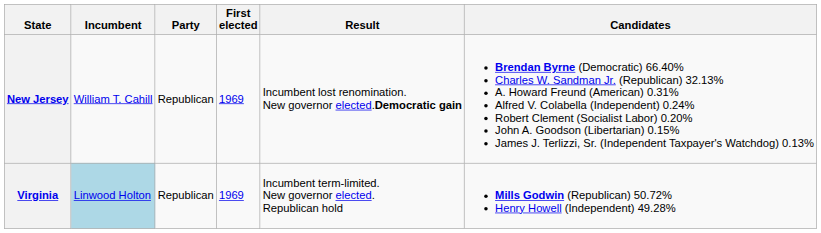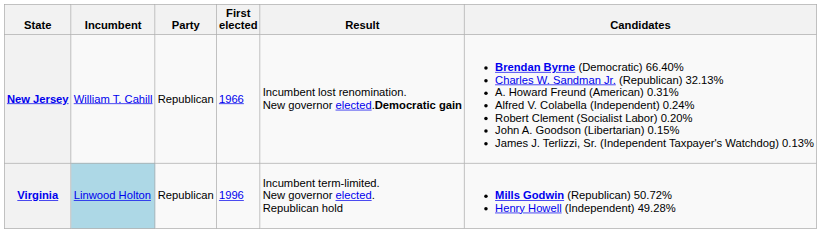 <table class="wikitable sortable">
 <tr valign=bottom>
 <th>State</th>
 <th>Incumbent</th>
 <th>Party</th>
 <th>First<br>elected</th>
 <th>Result</th>
 <th>Candidates</th>
 </tr>
 <tr>
 <th><strong><a href='#'>New Jersey</a></strong></th>
 <td><a href='#'>William T. Cahill</a></td>
 <td>Republican</td>
-<td><a href='#'>1969</a></td>
+<td><a href='#'>1966</a></td>
 <td>Incumbent lost renomination.<br>New governor <a href='#'>elected</a>.<strong>Democratic gain</strong></td>
 <td nowrap><br><ul><li> <strong><a href='#'>Brendan Byrne</a></strong> (Democratic) 66.40%</li><li><a href='#'>Charles W. Sandman Jr.</a> (Republican) 32.13%</li><li>A. Howard Freund (American) 0.31%</li><li>Alfred V. Colabella (Independent) 0.24%</li><li>Robert Clement (Socialist Labor) 0.20%</li><li>John A. Goodson (Libertarian) 0.15%</li><li>James J. Terlizzi, Sr. (Independent Taxpayer's Watchdog) 0.13%</li></ul></td>
 </tr>
 <tr>
 <th><strong><a href='#'>Virginia</a></strong></th>
 <td style="background: lightblue;"><a href='#'>Linwood Holton</a></td>
 <td>Republican</td>
-<td><a href='#'>1969</a></td>
+<td><a href='#'>1996</a></td>
 <td>Incumbent term-limited.<br>New governor <a href='#'>elected</a>.<br>Republican hold</td>
 <td nowrap><br><ul><li> <strong><a href='#'>Mills Godwin</a></strong> (Republican) 50.72%</li><li><a href='#'>Henry Howell</a> (Independent) 49.28%</li></ul></td>
 </tr>
 </table>
